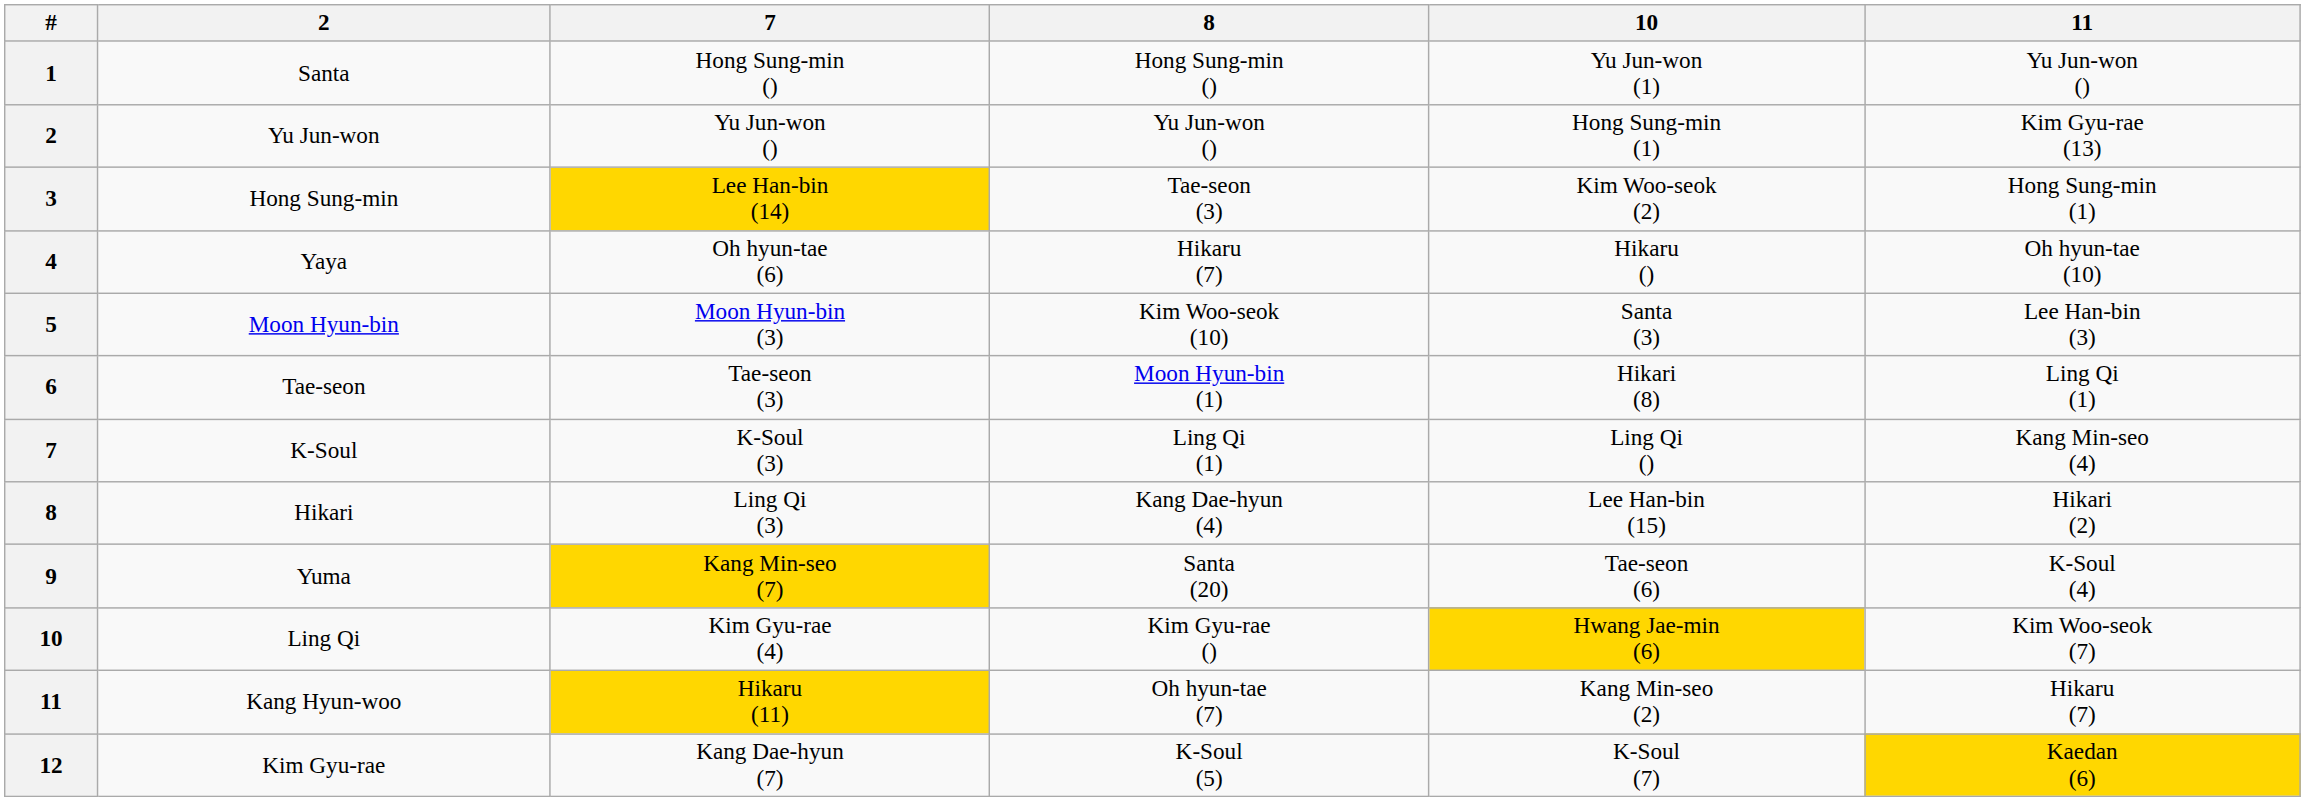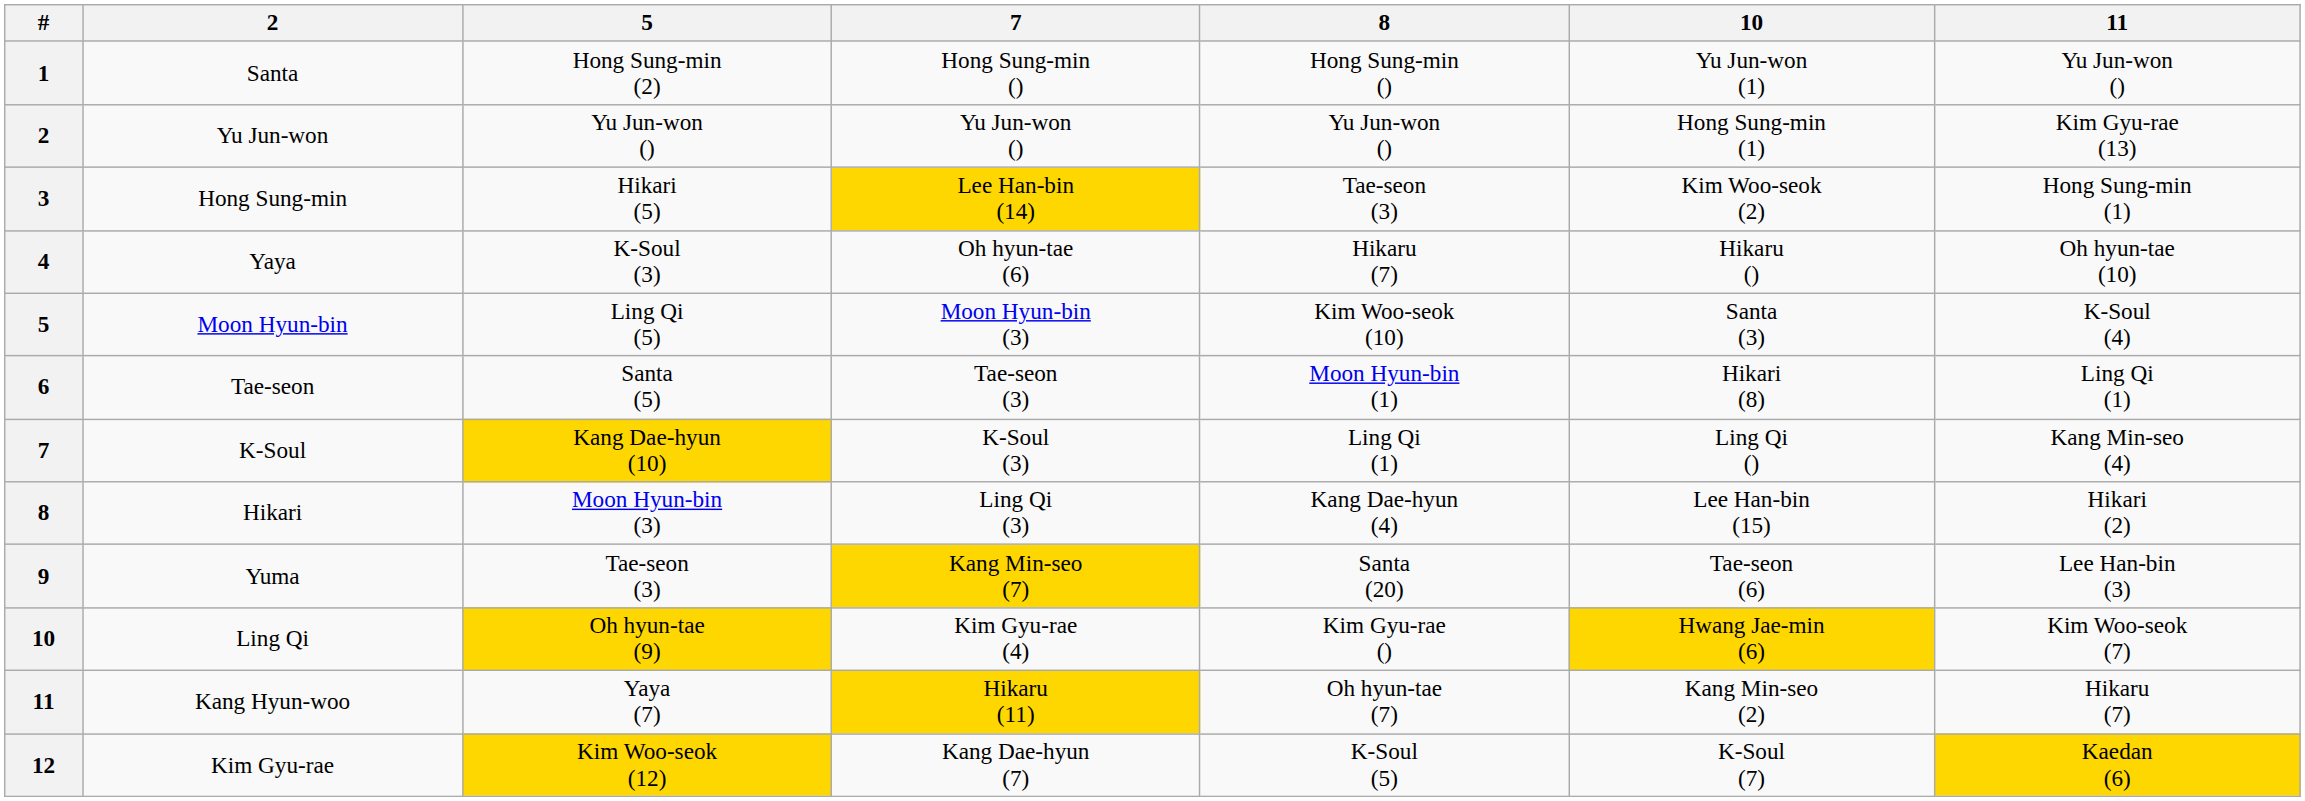 <table class="wikitable mw-collapsible" style="text-align:center; width:100%">
 <tr>
 <th>#</th>
 <th> 2</th>
+<th> 5</th>
 <th> 7</th>
 <th> 8</th>
 <th> 10</th>
 <th> 11</th>
 </tr>
 <tr>
 <th>1</th>
 <td>Santa</td>
+<td>Hong Sung-min<br>(2)</td>
 <td>Hong Sung-min<br>()</td>
 <td>Hong Sung-min<br>()</td>
 <td>Yu Jun-won<br>(1)</td>
 <td>Yu Jun-won<br>()</td>
 </tr>
 <tr>
 <th>2</th>
 <td>Yu Jun-won</td>
 <td>Yu Jun-won<br>()</td>
 <td>Yu Jun-won<br>()</td>
+<td>Yu Jun-won<br>()</td>
 <td>Hong Sung-min<br>(1)</td>
 <td>Kim Gyu-rae<br>(13)</td>
 </tr>
 <tr>
 <th>3</th>
 <td>Hong Sung-min</td>
+<td>Hikari<br>(5)</td>
 <td style="background:#FFD700">Lee Han-bin<br>(14)</td>
 <td>Tae-seon<br>(3)</td>
 <td>Kim Woo-seok<br>(2)</td>
 <td>Hong Sung-min<br>(1)</td>
 </tr>
 <tr>
 <th>4</th>
 <td>Yaya</td>
+<td>K-Soul<br>(3)</td>
 <td>Oh hyun-tae<br>(6)</td>
 <td>Hikaru<br>(7)</td>
 <td>Hikaru<br>()</td>
 <td>Oh hyun-tae<br>(10)</td>
 </tr>
 <tr>
 <th>5</th>
 <td><a href='#'>Moon Hyun-bin</a></td>
+<td>Ling Qi<br>(5)</td>
 <td><a href='#'>Moon Hyun-bin</a><br>(3)</td>
 <td>Kim Woo-seok<br>(10)</td>
 <td>Santa<br>(3)</td>
-<td>Lee Han-bin <br>(3)</td>
+<td>K-Soul<br>(4)</td>
 </tr>
 <tr>
 <th>6</th>
 <td>Tae-seon</td>
+<td>Santa<br>(5)</td>
 <td>Tae-seon<br>(3)</td>
 <td><a href='#'>Moon Hyun-bin</a><br>(1)</td>
 <td>Hikari <br>(8)</td>
 <td>Ling Qi<br>(1)</td>
 </tr>
 <tr>
 <th>7</th>
 <td>K-Soul</td>
+<td style="background:#FFD700">Kang Dae-hyun<br>(10)</td>
 <td>K-Soul<br>(3)</td>
 <td>Ling Qi<br>(1)</td>
 <td>Ling Qi<br>()</td>
 <td>Kang Min-seo<br>(4)</td>
 </tr>
 <tr>
 <th>8</th>
 <td>Hikari</td>
+<td><a href='#'>Moon Hyun-bin</a><br>(3)</td>
 <td>Ling Qi<br>(3)</td>
 <td>Kang Dae-hyun<br>(4)</td>
 <td>Lee Han-bin <br>(15)</td>
 <td>Hikari <br>(2)</td>
 </tr>
 <tr>
 <th>9</th>
 <td>Yuma</td>
+<td>Tae-seon<br>(3)</td>
 <td style="background:#FFD700">Kang Min-seo<br>(7)</td>
 <td>Santa<br>(20)</td>
 <td>Tae-seon<br>(6)</td>
-<td>K-Soul<br>(4)</td>
+<td>Lee Han-bin <br>(3)</td>
 </tr>
 <tr>
 <th>10</th>
 <td>Ling Qi</td>
+<td style="background:#FFD700">Oh hyun-tae<br>(9)</td>
 <td>Kim Gyu-rae<br>(4)</td>
 <td>Kim Gyu-rae<br>()</td>
 <td style="background:#FFD700">Hwang Jae-min<br>(6)</td>
 <td>Kim Woo-seok<br>(7)</td>
 </tr>
 <tr>
 <th>11</th>
 <td>Kang Hyun-woo</td>
+<td>Yaya<br>(7)</td>
 <td style="background:#FFD700">Hikaru<br>(11)</td>
 <td>Oh hyun-tae<br>(7)</td>
 <td>Kang Min-seo<br>(2)</td>
 <td>Hikaru<br>(7)</td>
 </tr>
 <tr>
 <th>12</th>
 <td>Kim Gyu-rae</td>
+<td style="background:#FFD700">Kim Woo-seok<br>(12)</td>
 <td>Kang Dae-hyun<br>(7)</td>
 <td>K-Soul<br>(5)</td>
 <td>K-Soul<br>(7)</td>
 <td style="background:#FFD700">Kaedan<br>(6)</td>
 </tr>
 </table>
